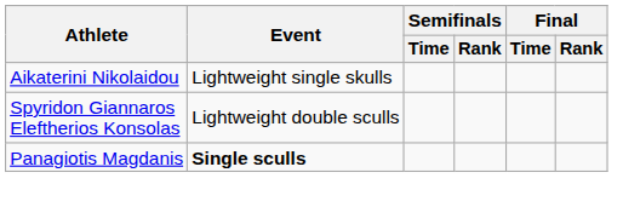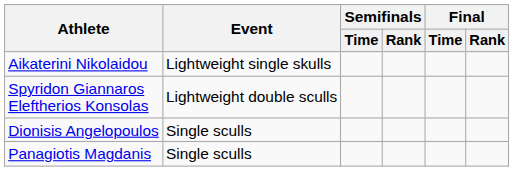 <table class="wikitable" style="font-size:90%">
 <tr>
 <th rowspan=2>Athlete</th>
 <th rowspan=2>Event</th>
 <th colspan="2">Semifinals</th>
 <th colspan="2">Final</th>
 </tr>
 <tr style="font-size:95%">
 <th>Time</th>
 <th>Rank</th>
 <th>Time</th>
 <th>Rank</th>
 </tr>
 <tr align=center>
 <td align=left><a href='#'>Aikaterini Nikolaidou</a></td>
 <td align=left>Lightweight single skulls</td>
 <td></td>
 <td></td>
 <td></td>
 <td align=center></td>
 </tr>
 <tr align=center>
 <td align=left><a href='#'>Spyridon Giannaros</a> <br> <a href='#'>Eleftherios Konsolas</a></td>
 <td align=left>Lightweight double sculls</td>
 <td></td>
 <td></td>
 <td></td>
 <td align=center></td>
 </tr>
 <tr align=center>
+<td align=left><a href='#'>Dionisis Angelopoulos</a></td>
+<td align=left>Single sculls</td>
+<td></td>
+<td></td>
+<td></td>
+<td align=center></td>
+</tr>
+<tr align=center>
 <td align=left><a href='#'>Panagiotis Magdanis</a></td>
-<td align=left><strong>Single sculls</strong></td>
+<td align=left>Single sculls</td>
 <td></td>
 <td></td>
 <td></td>
 <td align=center></td>
 </tr>
 </table>
